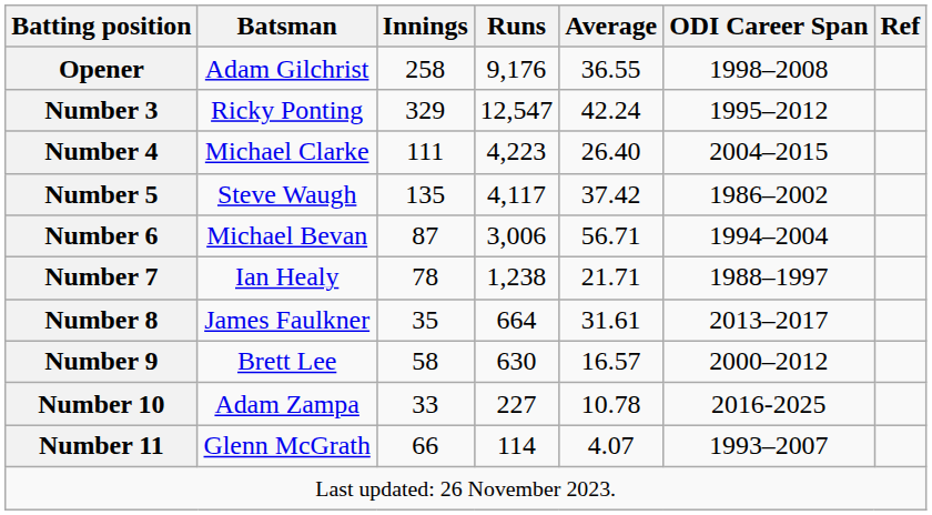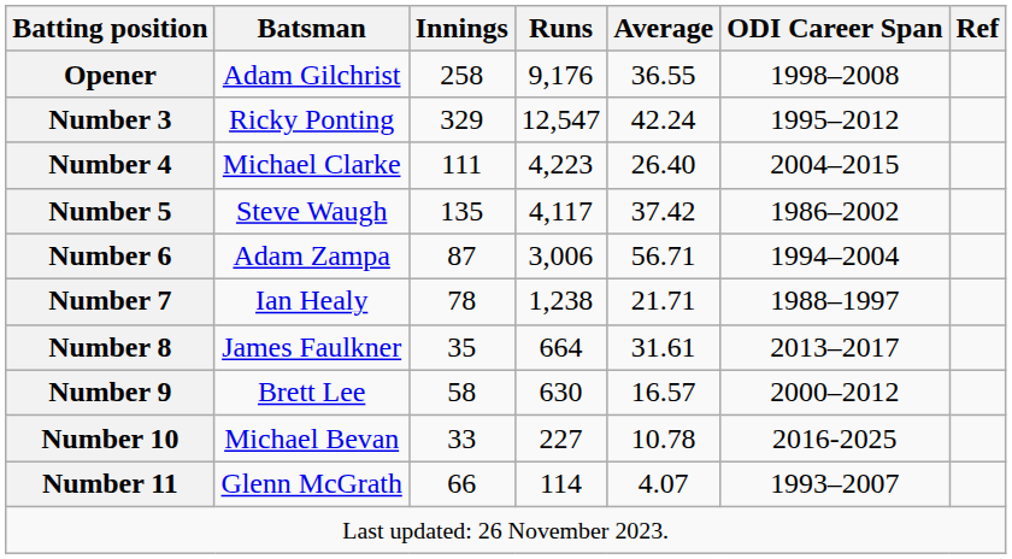 <table class="wikitable sortable" style=text-align:center;>
 <tr>
 <th scope="col">Batting position</th>
 <th scope="col">Batsman</th>
 <th scope="col">Innings</th>
 <th scope="col">Runs</th>
 <th scope="col">Average</th>
 <th scope="col">ODI Career Span</th>
 <th scope="col">Ref</th>
 </tr>
 <tr>
 <th scope=row style=text-align:center;>Opener</th>
 <td><a href='#'>Adam Gilchrist</a></td>
 <td>258</td>
 <td>9,176</td>
 <td>36.55</td>
 <td>1998–2008</td>
 <td></td>
 </tr>
 <tr>
 <th scope=row style=text-align:center;>Number 3</th>
 <td><a href='#'>Ricky Ponting</a></td>
 <td>329</td>
 <td>12,547</td>
 <td>42.24</td>
 <td>1995–2012</td>
 <td></td>
 </tr>
 <tr>
 <th scope=row style=text-align:center;>Number 4</th>
 <td><a href='#'>Michael Clarke</a></td>
 <td>111</td>
 <td>4,223</td>
 <td>26.40</td>
 <td>2004–2015</td>
 <td></td>
 </tr>
 <tr>
 <th scope=row style=text-align:center;>Number 5</th>
 <td><a href='#'>Steve Waugh</a></td>
 <td>135</td>
 <td>4,117</td>
 <td>37.42</td>
 <td>1986–2002</td>
 <td></td>
 </tr>
 <tr>
 <th scope=row style=text-align:center;>Number 6</th>
-<td><a href='#'>Michael Bevan</a></td>
+<td><a href='#'>Adam Zampa</a></td>
 <td>87</td>
 <td>3,006</td>
 <td>56.71</td>
 <td>1994–2004</td>
 <td></td>
 </tr>
 <tr>
 <th scope=row style=text-align:center;>Number 7</th>
 <td><a href='#'>Ian Healy</a></td>
 <td>78</td>
 <td>1,238</td>
 <td>21.71</td>
 <td>1988–1997</td>
 <td></td>
 </tr>
 <tr>
 <th scope=row style=text-align:center;>Number 8</th>
 <td><a href='#'>James Faulkner</a></td>
 <td>35</td>
 <td>664</td>
 <td>31.61</td>
 <td>2013–2017</td>
 <td></td>
 </tr>
 <tr>
 <th scope=row style=text-align:center;>Number 9</th>
 <td><a href='#'>Brett Lee</a></td>
 <td>58</td>
 <td>630</td>
 <td>16.57</td>
 <td>2000–2012</td>
 <td></td>
 </tr>
 <tr>
 <th scope=row style=text-align:center;>Number 10</th>
-<td><a href='#'>Adam Zampa</a></td>
+<td><a href='#'>Michael Bevan</a></td>
 <td>33</td>
 <td>227</td>
 <td>10.78</td>
 <td>2016-2025</td>
 <td></td>
 </tr>
 <tr>
 <th scope=row style=text-align:center;>Number 11</th>
 <td><a href='#'>Glenn McGrath</a></td>
 <td>66</td>
 <td>114</td>
 <td>4.07</td>
 <td>1993–2007</td>
 <td></td>
 </tr>
 <tr>
 <td colspan=7><small>Last updated: 26 November 2023.</small></td>
 </tr>
 </table>
